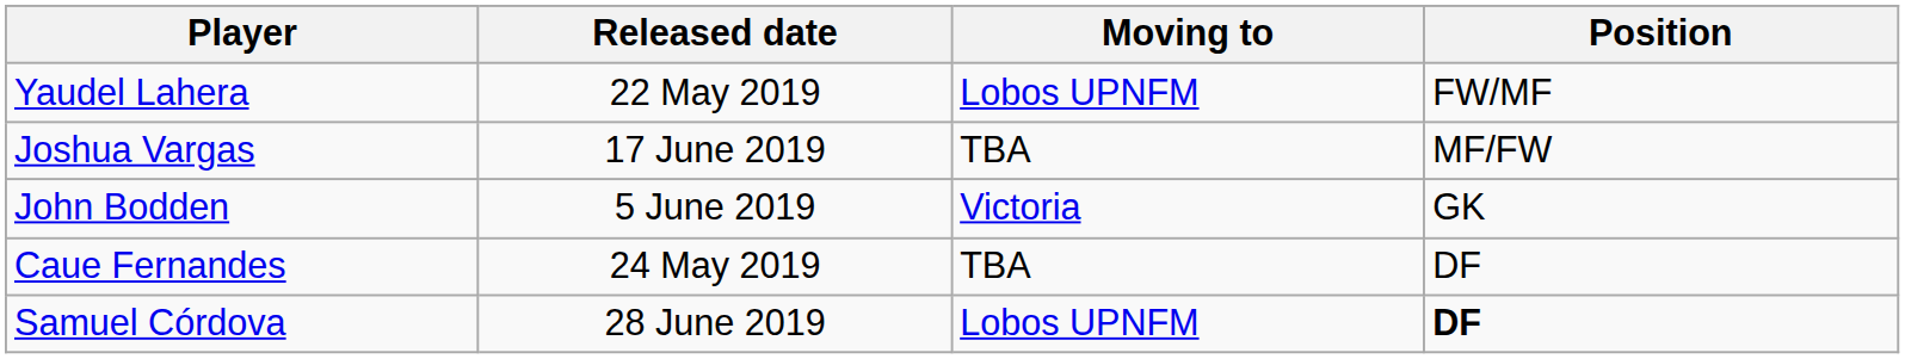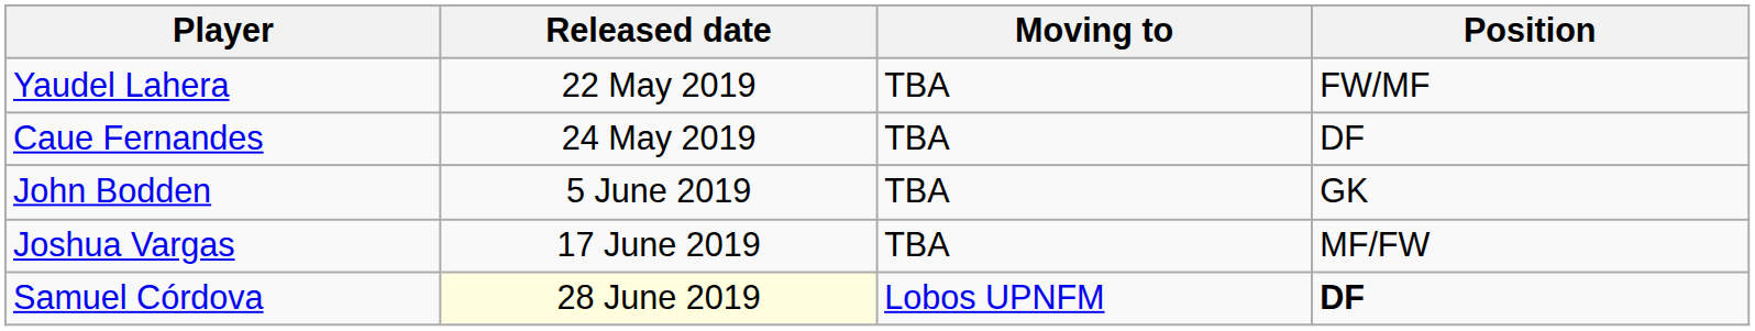 <table class="wikitable">
 <tr>
 <th width="200">Player</th>
 <th width="200">Released date</th>
 <th width="200">Moving to</th>
 <th width="200">Position</th>
 </tr>
 <tr>
 <td> <a href='#'>Yaudel Lahera</a></td>
 <td align="center">22 May 2019</td>
-<td> <a href='#'>Lobos UPNFM</a></td>
+<td>TBA</td>
 <td>FW/MF</td>
+</tr>
+<tr>
+<td> <a href='#'>Caue Fernandes</a></td>
+<td align="center">24 May 2019</td>
+<td>TBA</td>
+<td>DF</td>
+</tr>
+<tr>
+<td> <a href='#'>John Bodden</a></td>
+<td align="center">5 June 2019</td>
+<td>TBA</td>
+<td>GK</td>
 </tr>
 <tr>
 <td> <a href='#'>Joshua Vargas</a></td>
 <td align="center">17 June 2019</td>
 <td>TBA</td>
 <td>MF/FW</td>
 </tr>
 <tr>
-<td> <a href='#'>John Bodden</a></td>
-<td align="center">5 June 2019</td>
-<td> <a href='#'>Victoria</a></td>
-<td>GK</td>
-</tr>
-<tr>
-<td> <a href='#'>Caue Fernandes</a></td>
-<td align="center">24 May 2019</td>
-<td>TBA</td>
-<td>DF</td>
-</tr>
-<tr>
 <td> <a href='#'>Samuel Córdova</a></td>
-<td align="center">28 June 2019</td>
+<td align="center" style="background: lightyellow;">28 June 2019</td>
 <td> <a href='#'>Lobos UPNFM</a></td>
 <td><strong>DF</strong></td>
 </tr>
 </table>
